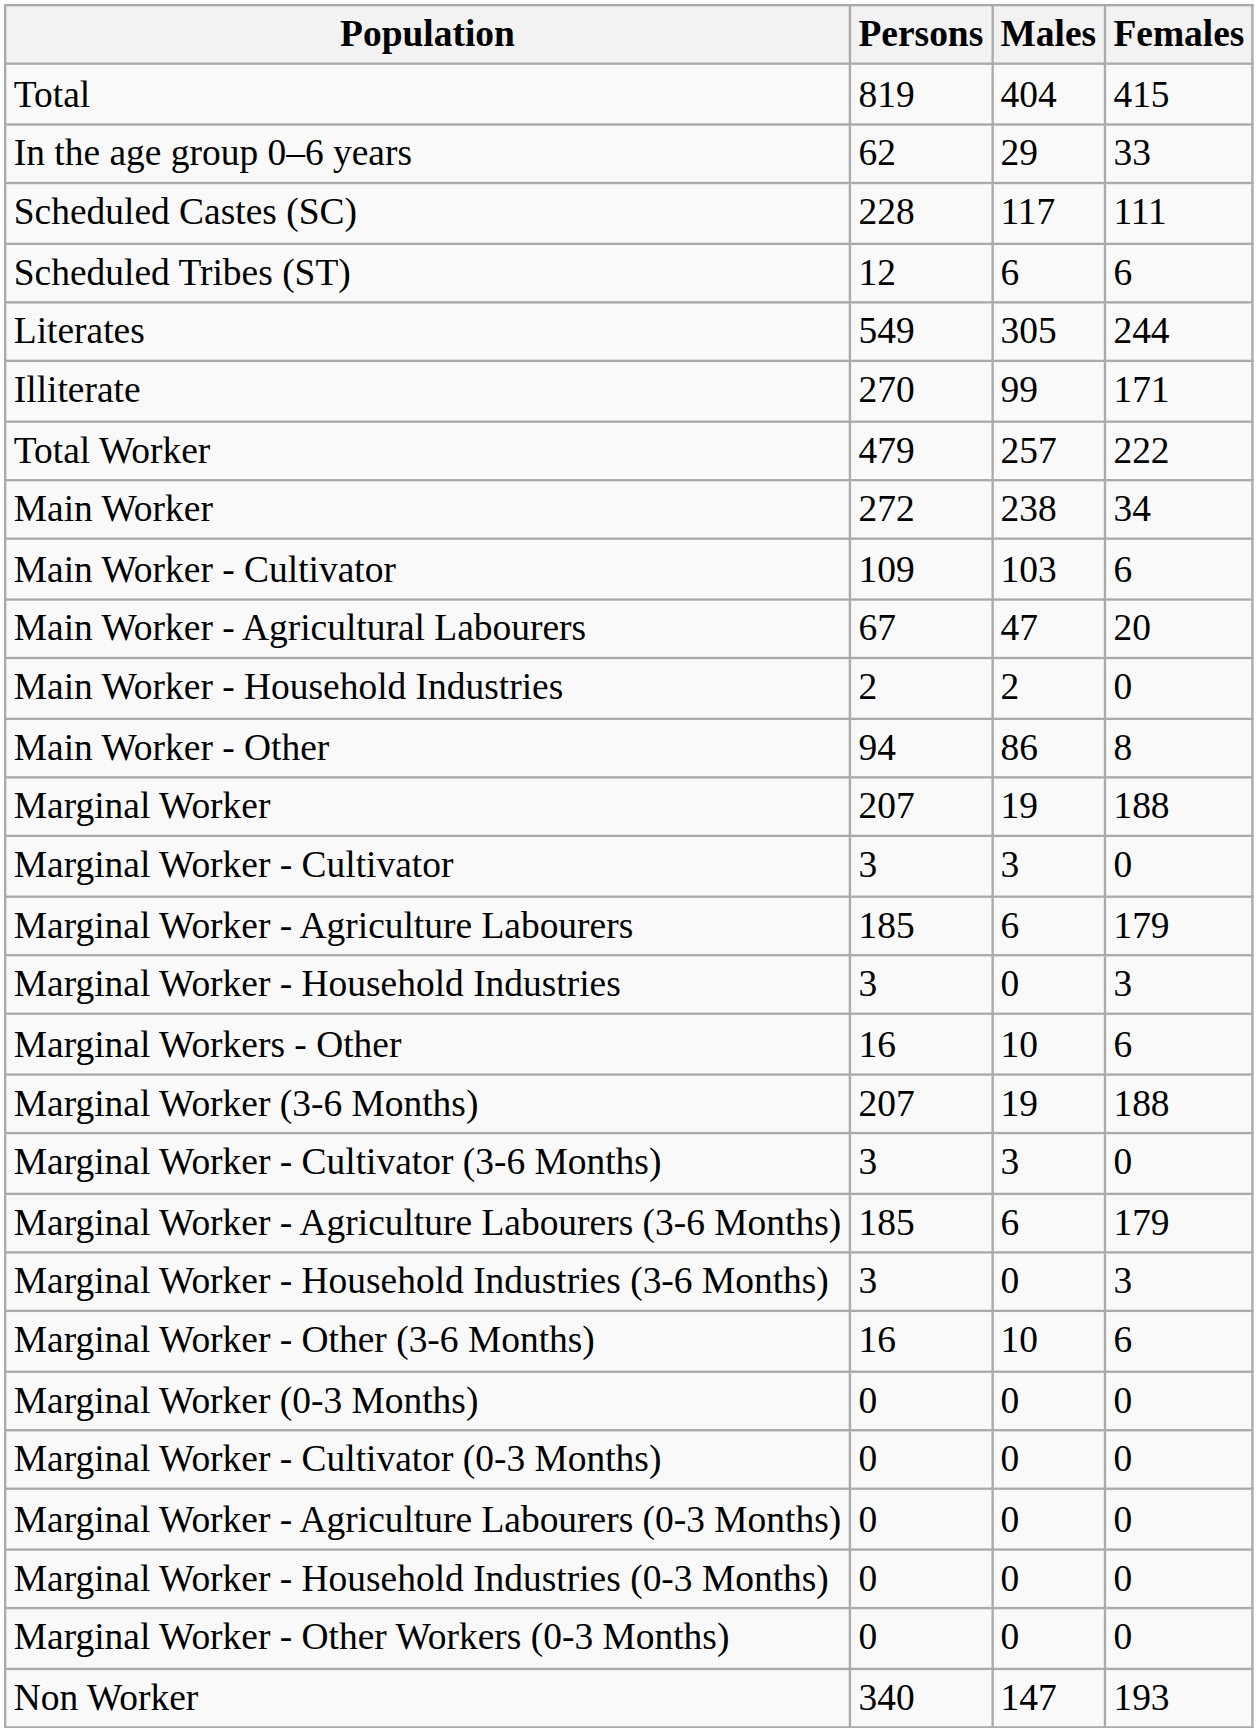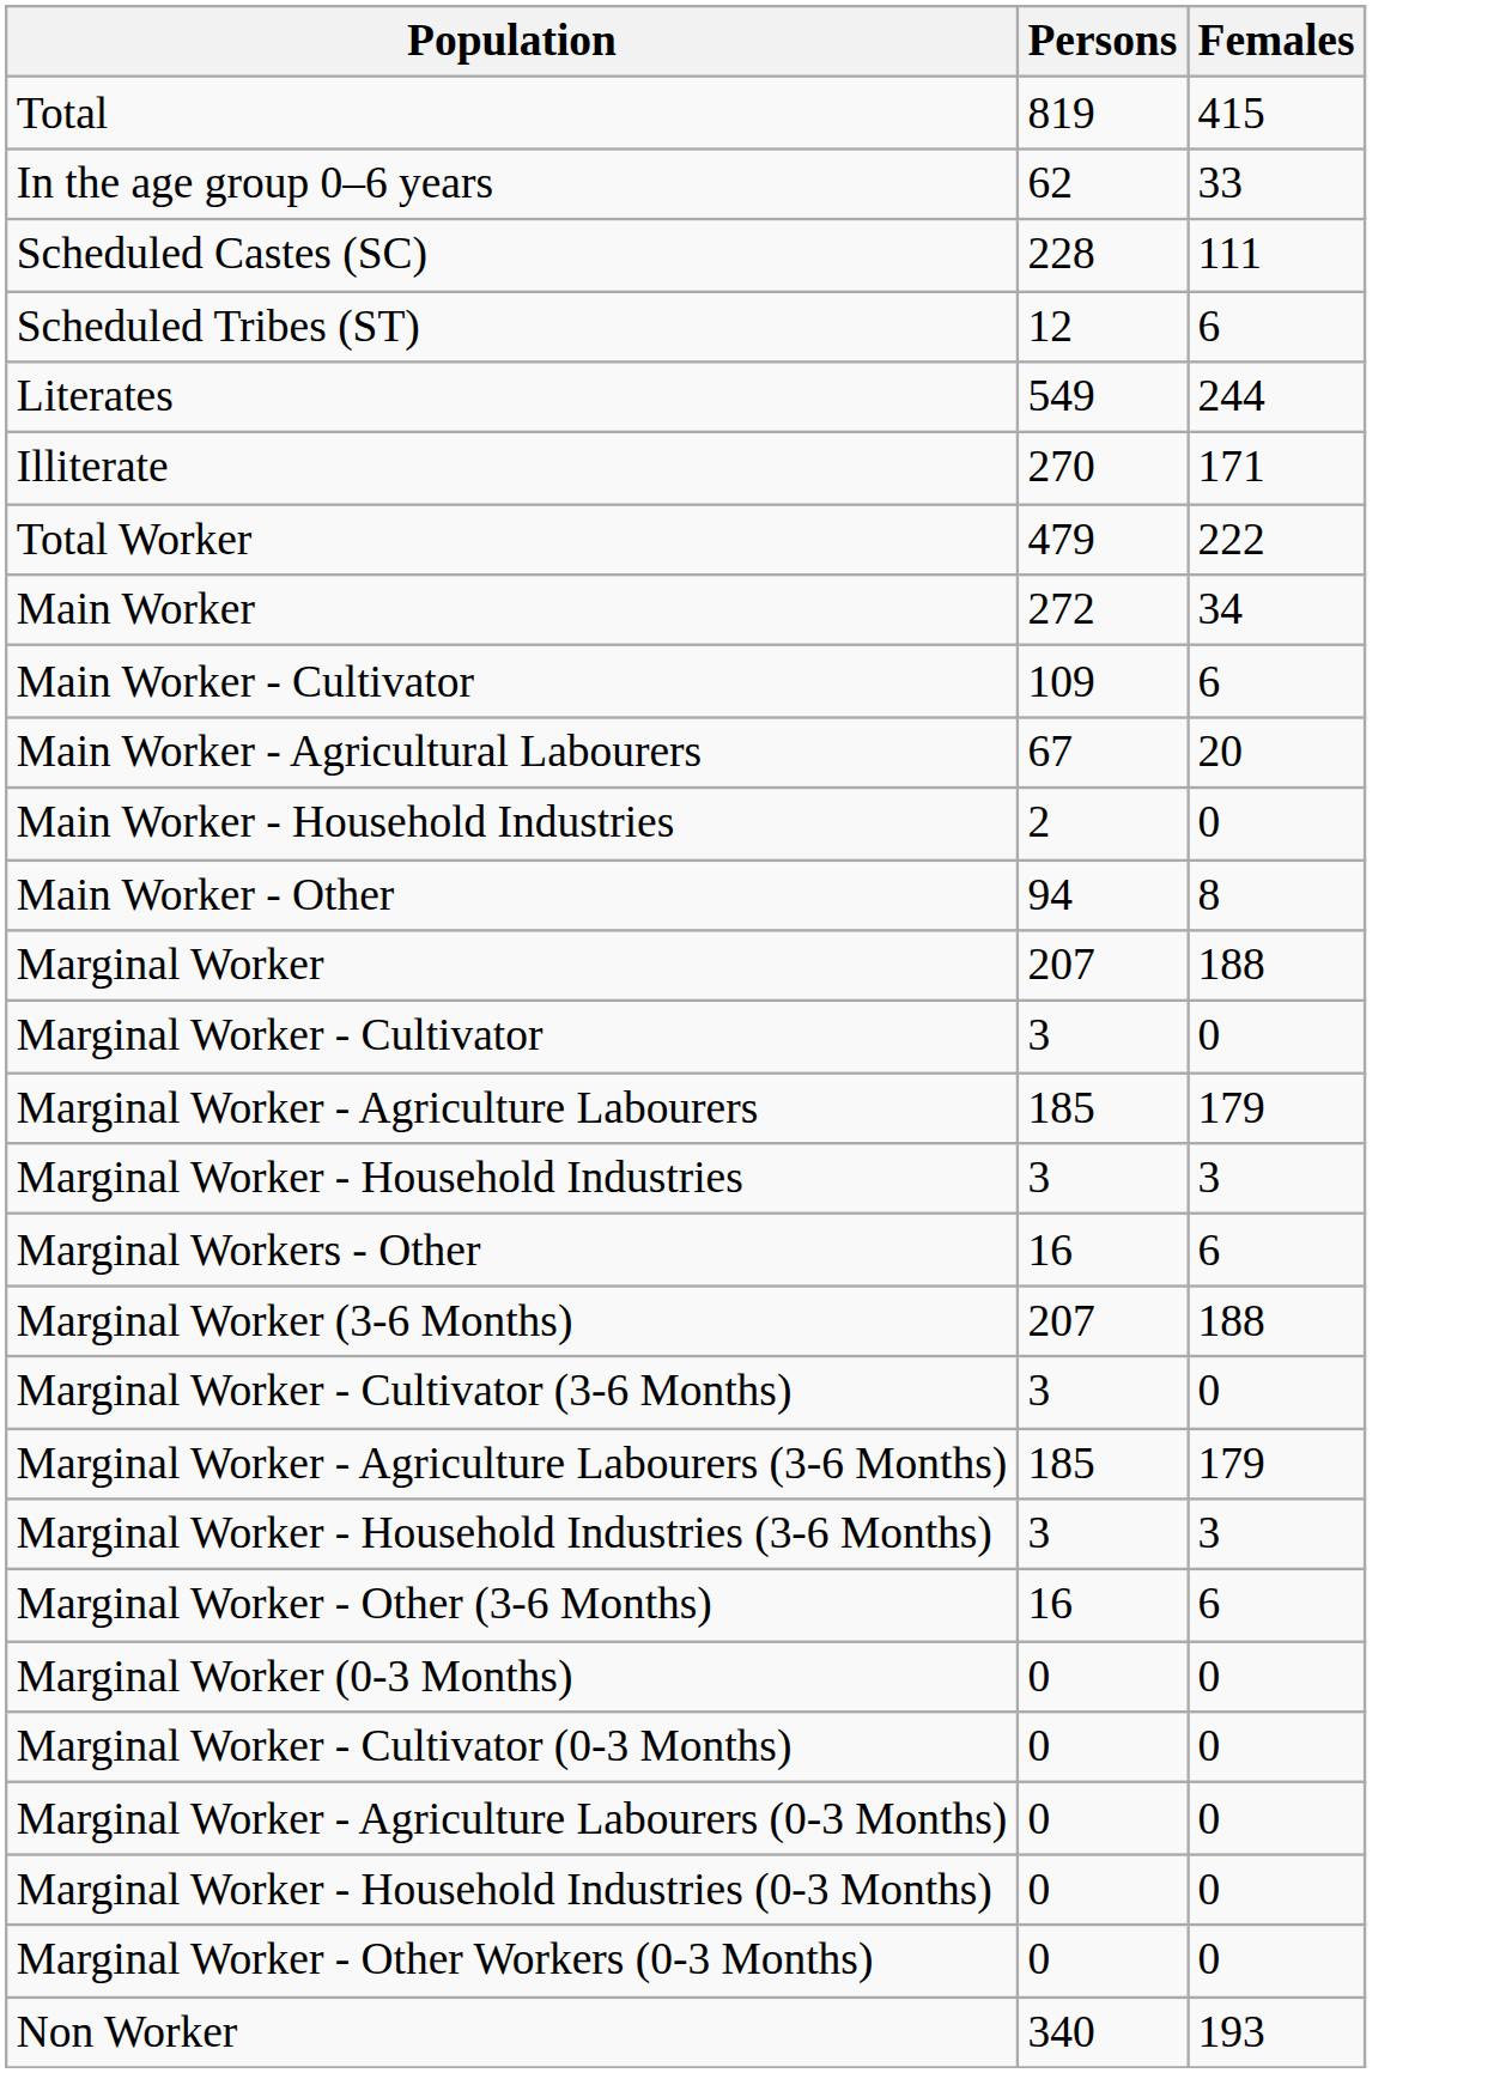 <table class="wikitable">
 <tr>
 <th>Population</th>
 <th>Persons</th>
-<th>Males</th>
 <th>Females</th>
 </tr>
 <tr>
 <td>Total</td>
 <td>819</td>
-<td>404</td>
 <td>415</td>
 </tr>
 <tr>
 <td>In the age group 0–6 years</td>
 <td>62</td>
-<td>29</td>
 <td>33</td>
 </tr>
 <tr>
 <td>Scheduled Castes (SC)</td>
 <td>228</td>
-<td>117</td>
 <td>111</td>
 </tr>
 <tr>
 <td>Scheduled Tribes (ST)</td>
 <td>12</td>
 <td>6</td>
-<td>6</td>
 </tr>
 <tr>
 <td>Literates</td>
 <td>549</td>
-<td>305</td>
 <td>244</td>
 </tr>
 <tr>
 <td>Illiterate</td>
 <td>270</td>
-<td>99</td>
 <td>171</td>
 </tr>
 <tr>
 <td>Total Worker</td>
 <td>479</td>
-<td>257</td>
 <td>222</td>
 </tr>
 <tr>
 <td>Main Worker</td>
 <td>272</td>
-<td>238</td>
 <td>34</td>
 </tr>
 <tr>
 <td>Main Worker - Cultivator</td>
 <td>109</td>
-<td>103</td>
 <td>6</td>
 </tr>
 <tr>
 <td>Main Worker - Agricultural Labourers</td>
 <td>67</td>
-<td>47</td>
 <td>20</td>
 </tr>
 <tr>
 <td>Main Worker - Household Industries</td>
-<td>2</td>
 <td>2</td>
 <td>0</td>
 </tr>
 <tr>
 <td>Main Worker - Other</td>
 <td>94</td>
-<td>86</td>
 <td>8</td>
 </tr>
 <tr>
 <td>Marginal Worker</td>
 <td>207</td>
-<td>19</td>
 <td>188</td>
 </tr>
 <tr>
 <td>Marginal Worker - Cultivator</td>
-<td>3</td>
 <td>3</td>
 <td>0</td>
 </tr>
 <tr>
 <td>Marginal Worker - Agriculture Labourers</td>
 <td>185</td>
-<td>6</td>
 <td>179</td>
 </tr>
 <tr>
 <td>Marginal Worker - Household Industries</td>
 <td>3</td>
-<td>0</td>
 <td>3</td>
 </tr>
 <tr>
 <td>Marginal Workers - Other</td>
 <td>16</td>
-<td>10</td>
 <td>6</td>
 </tr>
 <tr>
 <td>Marginal Worker (3-6 Months)</td>
 <td>207</td>
-<td>19</td>
 <td>188</td>
 </tr>
 <tr>
 <td>Marginal Worker - Cultivator (3-6 Months)</td>
-<td>3</td>
 <td>3</td>
 <td>0</td>
 </tr>
 <tr>
 <td>Marginal Worker - Agriculture Labourers (3-6 Months)</td>
 <td>185</td>
-<td>6</td>
 <td>179</td>
 </tr>
 <tr>
 <td>Marginal Worker - Household Industries (3-6 Months)</td>
 <td>3</td>
-<td>0</td>
 <td>3</td>
 </tr>
 <tr>
 <td>Marginal Worker - Other (3-6 Months)</td>
 <td>16</td>
-<td>10</td>
 <td>6</td>
 </tr>
 <tr>
 <td>Marginal Worker (0-3 Months)</td>
-<td>0</td>
 <td>0</td>
 <td>0</td>
 </tr>
 <tr>
 <td>Marginal Worker - Cultivator (0-3 Months)</td>
 <td>0</td>
 <td>0</td>
-<td>0</td>
 </tr>
 <tr>
 <td>Marginal Worker - Agriculture Labourers (0-3 Months)</td>
-<td>0</td>
 <td>0</td>
 <td>0</td>
 </tr>
 <tr>
 <td>Marginal Worker - Household Industries (0-3 Months)</td>
 <td>0</td>
 <td>0</td>
-<td>0</td>
 </tr>
 <tr>
 <td>Marginal Worker - Other Workers (0-3 Months)</td>
-<td>0</td>
 <td>0</td>
 <td>0</td>
 </tr>
 <tr>
 <td>Non Worker</td>
 <td>340</td>
-<td>147</td>
 <td>193</td>
 </tr>
 </table>
